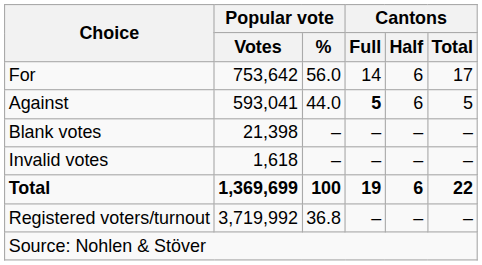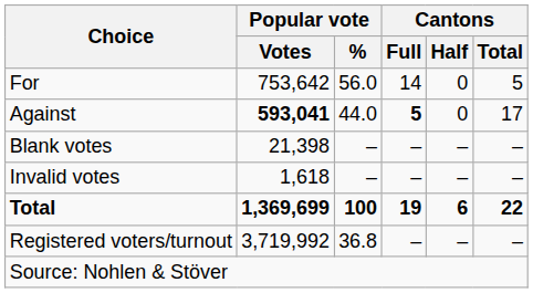 <table class=wikitable style=text-align:right>
 <tr>
 <th rowspan=2>Choice</th>
 <th colspan=2>Popular vote</th>
 <th colspan=3>Cantons</th>
 </tr>
 <tr>
 <th>Votes</th>
 <th>%</th>
 <th>Full</th>
 <th>Half</th>
 <th>Total</th>
 </tr>
 <tr>
 <td align=left>For</td>
 <td>753,642</td>
 <td>56.0</td>
 <td>14</td>
-<td>6</td>
-<td>17</td>
+<td>0</td>
+<td>5</td>
 </tr>
 <tr>
 <td align=left>Against</td>
-<td>593,041</td>
+<td><strong>593,041</strong></td>
 <td>44.0</td>
 <td><strong>5</strong></td>
-<td>6</td>
-<td>5</td>
+<td>0</td>
+<td>17</td>
 </tr>
 <tr>
 <td align=left>Blank votes</td>
 <td>21,398</td>
 <td>–</td>
 <td>–</td>
 <td>–</td>
 <td>–</td>
 </tr>
 <tr>
 <td align=left>Invalid votes</td>
 <td>1,618</td>
 <td>–</td>
 <td>–</td>
 <td>–</td>
 <td>–</td>
 </tr>
 <tr>
 <td align=left><strong>Total</strong></td>
 <td><strong>1,369,699</strong></td>
 <td><strong>100</strong></td>
 <td><strong>19</strong></td>
 <td><strong>6</strong></td>
 <td><strong>22</strong></td>
 </tr>
 <tr>
 <td align=left>Registered voters/turnout</td>
 <td>3,719,992</td>
 <td>36.8</td>
 <td>–</td>
 <td>–</td>
 <td>–</td>
 </tr>
 <tr>
 <td align=left colspan=11>Source: Nohlen & Stöver</td>
 </tr>
 </table>
